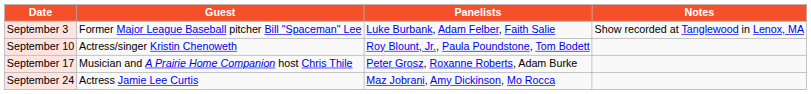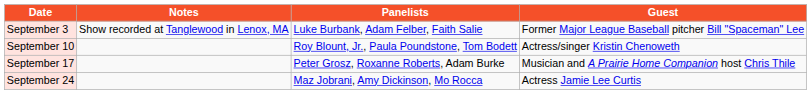 <table class="wikitable">
 <tr>
 <th style="background:#F55029;color:#FFFFFF;">Date</th>
+<th style="background:#F55029;color:#FFFFFF;">Notes</th>
+<th style="background:#F55029;color:#FFFFFF;">Panelists</th>
 <th style="background:#F55029;color:#FFFFFF;">Guest</th>
-<th style="background:#F55029;color:#FFFFFF;">Panelists</th>
-<th style="background:#F55029;color:#FFFFFF;">Notes</th>
 </tr>
 <tr>
 <td style="background:#FFE3DF;color:#000000;">September 3</td>
+<td>Show recorded at <a href='#'>Tanglewood</a> in <a href='#'>Lenox, MA</a></td>
+<td><a href='#'>Luke Burbank</a>, <a href='#'>Adam Felber</a>, <a href='#'>Faith Salie</a></td>
 <td>Former <a href='#'>Major League Baseball</a> pitcher <a href='#'>Bill "Spaceman" Lee</a></td>
-<td><a href='#'>Luke Burbank</a>, <a href='#'>Adam Felber</a>, <a href='#'>Faith Salie</a></td>
-<td>Show recorded at <a href='#'>Tanglewood</a> in <a href='#'>Lenox, MA</a></td>
 </tr>
 <tr>
 <td style="background:#FFE3DF;color:#000000;">September 10</td>
+<td></td>
+<td><a href='#'>Roy Blount, Jr.</a>, <a href='#'>Paula Poundstone</a>, <a href='#'>Tom Bodett</a></td>
 <td>Actress/singer <a href='#'>Kristin Chenoweth</a></td>
-<td><a href='#'>Roy Blount, Jr.</a>, <a href='#'>Paula Poundstone</a>, <a href='#'>Tom Bodett</a></td>
-<td></td>
 </tr>
 <tr>
 <td style="background:#FFE3DF;color:#000000;">September 17</td>
+<td></td>
+<td><a href='#'>Peter Grosz</a>, <a href='#'>Roxanne Roberts</a>, Adam Burke</td>
 <td>Musician and <em><a href='#'>A Prairie Home Companion</a></em> host <a href='#'>Chris Thile</a></td>
-<td><a href='#'>Peter Grosz</a>, <a href='#'>Roxanne Roberts</a>, Adam Burke</td>
-<td></td>
 </tr>
 <tr>
 <td style="background:#FFE3DF;color:#000000;">September 24</td>
+<td></td>
+<td><a href='#'>Maz Jobrani</a>, <a href='#'>Amy Dickinson</a>, <a href='#'>Mo Rocca</a></td>
 <td>Actress <a href='#'>Jamie Lee Curtis</a></td>
-<td><a href='#'>Maz Jobrani</a>, <a href='#'>Amy Dickinson</a>, <a href='#'>Mo Rocca</a></td>
-<td></td>
 </tr>
 </table>
